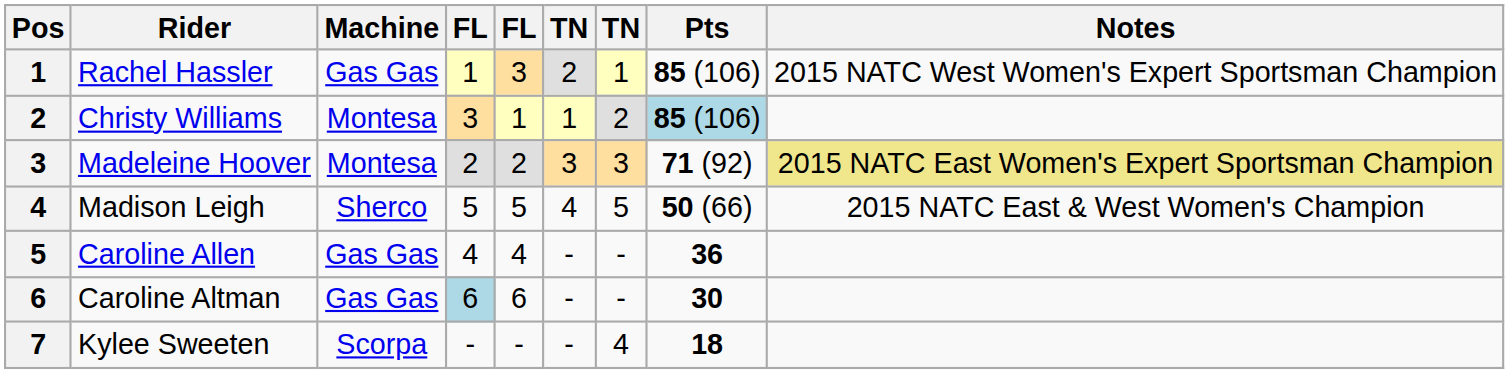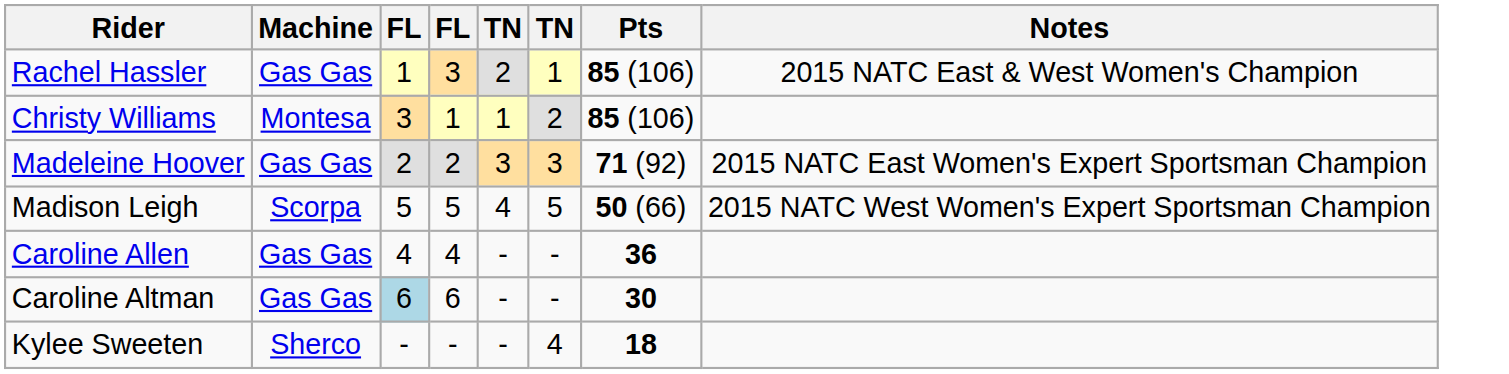 <table class="wikitable" style="font-size: 85%; text-align:center">
 <tr valign="top">
-<th valign="middle">Pos</th>
 <th valign="middle">Rider</th>
 <th valign="middle">Machine</th>
 <th>FL<br></th>
 <th>FL<br></th>
 <th>TN<br></th>
 <th>TN<br></th>
 <th valign="middle">Pts</th>
 <th>Notes</th>
 </tr>
 <tr>
-<th>1</th>
 <td align="left"> <a href='#'>Rachel Hassler</a></td>
 <td><a href='#'>Gas Gas</a></td>
 <td style="background:#ffffbf;">1</td>
 <td style="background:#ffdf9f;">3</td>
 <td style="background:#dfdfdf;">2</td>
 <td style="background:#ffffbf;">1</td>
 <td><strong>85</strong> (106)</td>
-<td>2015 NATC West Women's Expert Sportsman Champion</td>
+<td>2015 NATC East & West Women's Champion </td>
 </tr>
 <tr>
-<th>2</th>
 <td align="left"> <a href='#'>Christy Williams</a></td>
 <td><a href='#'>Montesa</a></td>
 <td style="background:#ffdf9f;">3</td>
 <td style="background:#ffffbf;">1</td>
 <td style="background:#ffffbf;">1</td>
 <td style="background:#dfdfdf;">2</td>
-<td style="background: lightblue;"><strong>85</strong> (106)</td>
+<td><strong>85</strong> (106)</td>
 <td></td>
 </tr>
 <tr>
-<th>3</th>
 <td align="left"> <a href='#'>Madeleine Hoover</a></td>
-<td><a href='#'>Montesa</a></td>
+<td><a href='#'>Gas Gas</a></td>
 <td style="background:#dfdfdf;">2</td>
 <td style="background:#dfdfdf;">2</td>
 <td style="background:#ffdf9f;">3</td>
 <td style="background:#ffdf9f;">3</td>
 <td><strong>71</strong> (92)</td>
-<td style="background: khaki;">2015 NATC East Women's Expert Sportsman Champion </td>
+<td>2015 NATC East Women's Expert Sportsman Champion </td>
 </tr>
 <tr>
-<th>4</th>
 <td align="left"> Madison Leigh</td>
-<td><a href='#'>Sherco</a></td>
+<td><a href='#'>Scorpa</a></td>
 <td>5</td>
 <td>5</td>
 <td>4</td>
 <td>5</td>
 <td><strong>50</strong> (66)</td>
-<td>2015 NATC East & West Women's Champion </td>
+<td>2015 NATC West Women's Expert Sportsman Champion</td>
 </tr>
 <tr>
-<th>5</th>
 <td align="left"> <a href='#'>Caroline Allen</a></td>
 <td><a href='#'>Gas Gas</a></td>
 <td>4</td>
 <td>4</td>
 <td>-</td>
 <td>-</td>
 <td><strong>36</strong></td>
 <td></td>
 </tr>
 <tr>
-<th>6</th>
 <td align="left"> Caroline Altman</td>
 <td><a href='#'>Gas Gas</a></td>
 <td style="background: lightblue;">6</td>
 <td>6</td>
 <td>-</td>
 <td>-</td>
 <td><strong>30</strong></td>
 <td></td>
 </tr>
 <tr>
-<th>7</th>
 <td align="left"> Kylee Sweeten</td>
-<td><a href='#'>Scorpa</a></td>
+<td><a href='#'>Sherco</a></td>
 <td>-</td>
 <td>-</td>
 <td>-</td>
 <td>4</td>
 <td><strong>18</strong></td>
 <td></td>
 </tr>
 </table>
